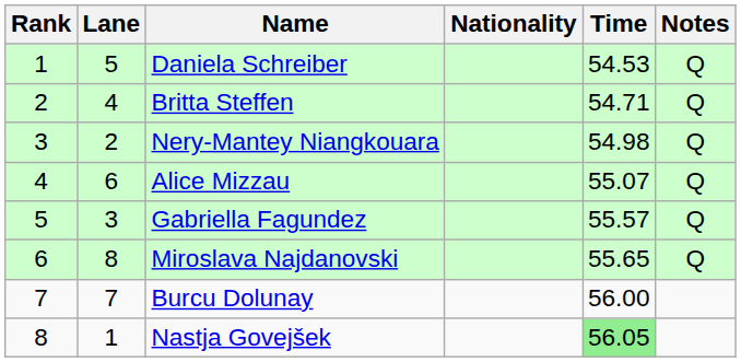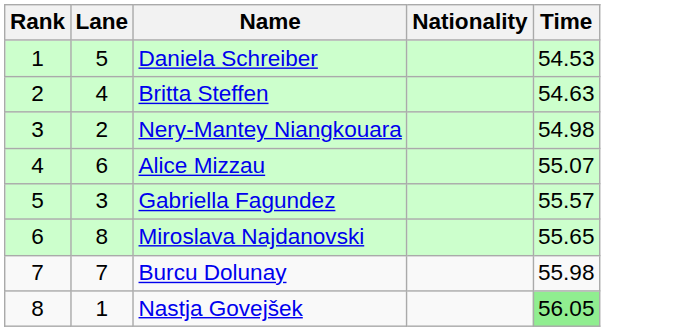 <table class="wikitable sortable" style="text-align:center">
 <tr>
 <th>Rank</th>
 <th>Lane</th>
 <th>Name</th>
 <th>Nationality</th>
 <th>Time</th>
-<th>Notes</th>
 </tr>
 <tr bgcolor=ccffcc>
 <td>1</td>
 <td>5</td>
 <td align=left><a href='#'>Daniela Schreiber</a></td>
 <td align=left></td>
 <td>54.53</td>
-<td>Q</td>
 </tr>
 <tr bgcolor=ccffcc>
 <td>2</td>
 <td>4</td>
 <td align=left><a href='#'>Britta Steffen</a></td>
 <td align=left></td>
-<td>54.71</td>
-<td>Q</td>
+<td>54.63</td>
 </tr>
 <tr bgcolor=ccffcc>
 <td>3</td>
 <td>2</td>
 <td align=left><a href='#'>Nery-Mantey Niangkouara</a></td>
 <td align=left></td>
 <td>54.98</td>
-<td>Q</td>
 </tr>
 <tr bgcolor=ccffcc>
 <td>4</td>
 <td>6</td>
 <td align=left><a href='#'>Alice Mizzau</a></td>
 <td align=left></td>
 <td>55.07</td>
-<td>Q</td>
 </tr>
 <tr bgcolor=ccffcc>
 <td>5</td>
 <td>3</td>
 <td align=left><a href='#'>Gabriella Fagundez</a></td>
 <td align=left></td>
 <td>55.57</td>
-<td>Q</td>
 </tr>
 <tr bgcolor=ccffcc>
 <td>6</td>
 <td>8</td>
 <td align=left><a href='#'>Miroslava Najdanovski</a></td>
 <td align=left></td>
 <td>55.65</td>
-<td>Q</td>
 </tr>
 <tr>
 <td>7</td>
 <td>7</td>
 <td align=left><a href='#'>Burcu Dolunay</a></td>
 <td align=left></td>
-<td>56.00</td>
-<td></td>
+<td>55.98</td>
 </tr>
 <tr>
 <td>8</td>
 <td>1</td>
 <td align=left><a href='#'>Nastja Govejšek</a></td>
 <td align=left></td>
 <td style="background: lightgreen;">56.05</td>
-<td></td>
 </tr>
 </table>
